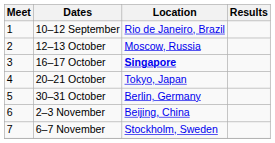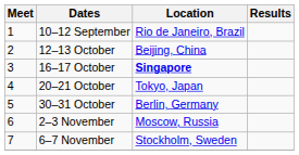 <table class=wikitable align=center>
 <tr>
 <th>Meet</th>
 <th>Dates</th>
 <th>Location</th>
 <th>Results</th>
 </tr>
 <tr>
 <td>1</td>
 <td>10–12 September</td>
 <td> <a href='#'>Rio de Janeiro, Brazil</a></td>
 <td></td>
 </tr>
 <tr>
 <td>2</td>
 <td>12–13 October</td>
-<td> <a href='#'>Moscow, Russia</a></td>
+<td> <a href='#'>Beijing, China</a></td>
 <td></td>
 </tr>
 <tr>
 <td>3</td>
 <td>16–17 October</td>
 <td><strong> <a href='#'>Singapore</a></strong></td>
 <td></td>
 </tr>
 <tr>
 <td>4</td>
 <td>20–21 October</td>
 <td> <a href='#'>Tokyo, Japan</a></td>
 <td></td>
 </tr>
 <tr>
 <td>5</td>
 <td>30–31 October</td>
 <td> <a href='#'>Berlin, Germany</a></td>
 <td></td>
 </tr>
 <tr>
 <td>6</td>
 <td>2–3 November</td>
-<td> <a href='#'>Beijing, China</a></td>
+<td> <a href='#'>Moscow, Russia</a></td>
 <td></td>
 </tr>
 <tr>
 <td>7</td>
 <td>6–7 November</td>
 <td> <a href='#'>Stockholm, Sweden</a></td>
 <td></td>
 </tr>
 <tr>
 </tr>
 </table>
